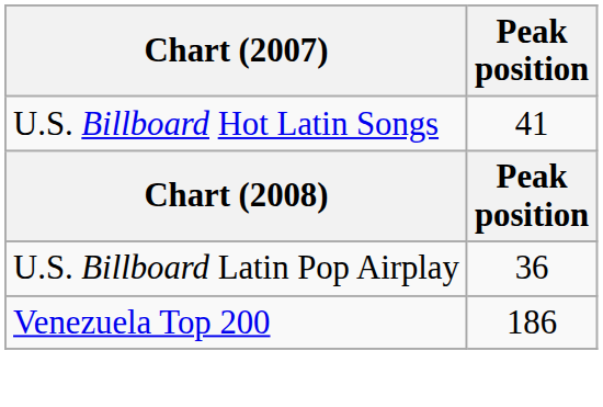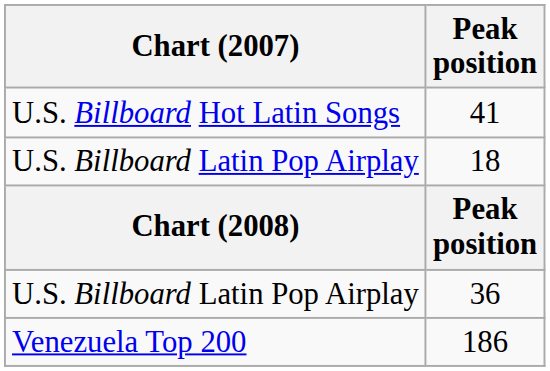 <table class="wikitable sortable">
 <tr>
 <th align="center">Chart (2007)</th>
 <th align="center">Peak<br>position</th>
 </tr>
 <tr>
 <td align="left">U.S. <em><a href='#'>Billboard</a></em> <a href='#'>Hot Latin Songs</a></td>
 <td align="center">41</td>
+</tr>
+<tr>
+<td align="left">U.S. <em>Billboard</em> <a href='#'>Latin Pop Airplay</a></td>
+<td align="center">18</td>
 </tr>
 <tr>
 <th align="center">Chart (2008)</th>
 <th align="center">Peak<br>position</th>
 </tr>
 <tr>
 <td align="left">U.S. <em>Billboard</em> Latin Pop Airplay</td>
 <td align="center">36</td>
 </tr>
 <tr>
 <td><a href='#'>Venezuela Top 200</a></td>
 <td align="center">186</td>
 </tr>
 </table>
